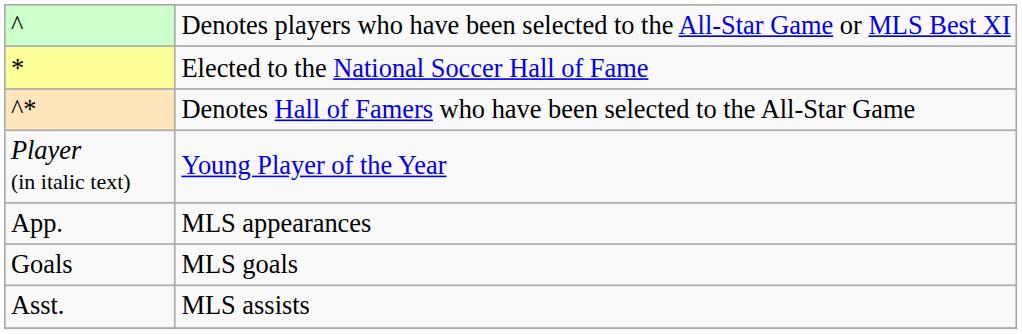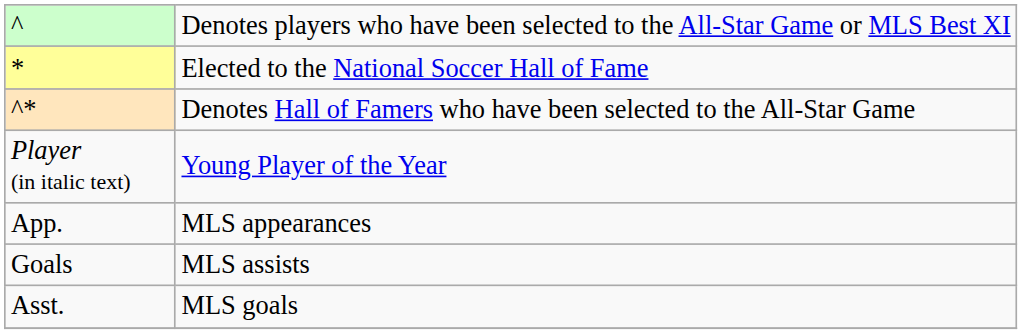 <table class="wikitable">
 <tr>
 <td style="background-color:#CCFFCC; width:6em">^</td>
 <td>Denotes players who have been selected to the <a href='#'>All-Star Game</a> or <a href='#'>MLS Best XI</a></td>
 </tr>
 <tr>
 <td style="background-color:#FFFF99; width:6em">*</td>
 <td>Elected to the <a href='#'>National Soccer Hall of Fame</a></td>
 </tr>
 <tr>
 <td style="background-color:#FFE6BD; width:6em">^*</td>
 <td>Denotes <a href='#'>Hall of Famers</a> who have been selected to the All-Star Game</td>
 </tr>
 <tr>
 <td><em>Player</em><br><small>(in italic text)</small></td>
 <td><a href='#'>Young Player of the Year</a></td>
 </tr>
 <tr>
 <td>App.</td>
 <td>MLS appearances</td>
 </tr>
 <tr>
 <td>Goals</td>
-<td>MLS goals</td>
+<td>MLS assists</td>
 </tr>
 <tr>
 <td>Asst.</td>
-<td>MLS assists</td>
+<td>MLS goals</td>
 </tr>
 <tr>
 </tr>
 </table>
